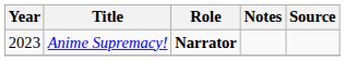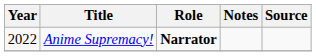 <table class="wikitable">
 <tr>
 <th>Year</th>
 <th>Title</th>
 <th>Role</th>
 <th class="unsortable">Notes</th>
 <th class="unsortable">Source</th>
 </tr>
 <tr>
-<td>2023</td>
+<td>2022</td>
 <td><em><a href='#'>Anime Supremacy!</a></em></td>
 <td><strong>Narrator</strong></td>
 <td></td>
 <td></td>
 </tr>
 <tr>
 </tr>
 </table>
